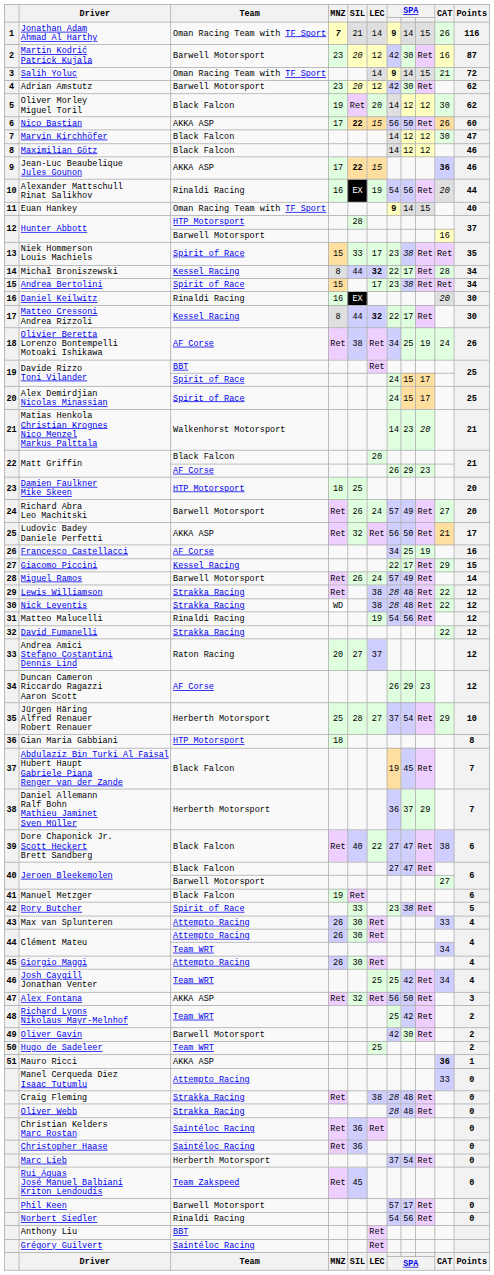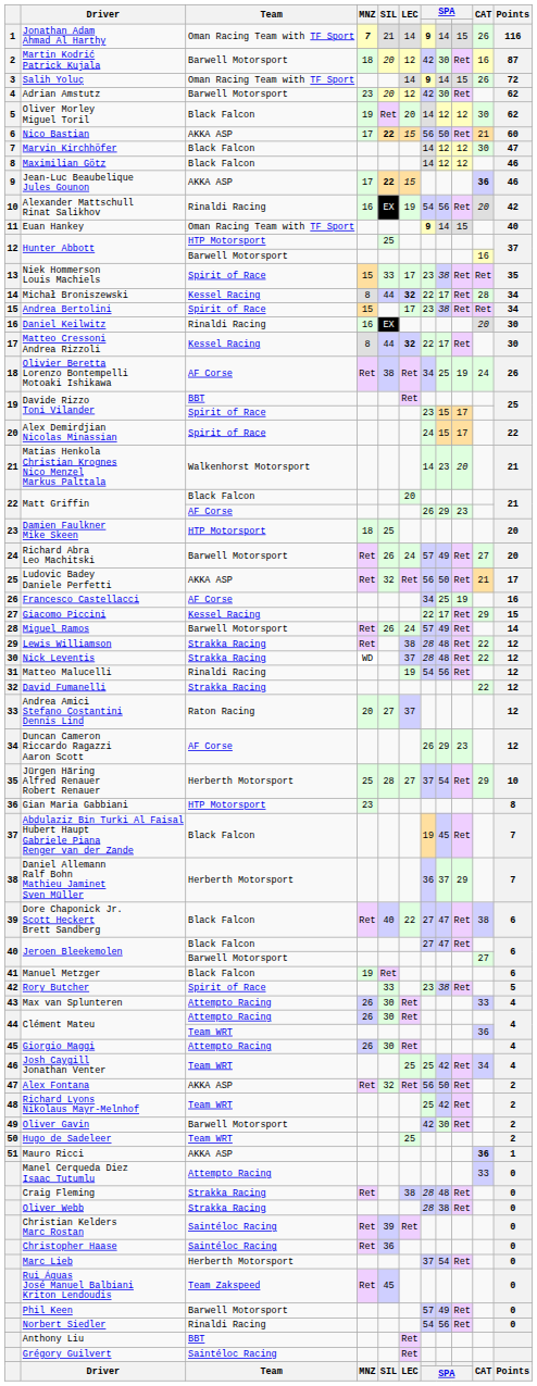 <table class="wikitable" style="font-size: 85%; text-align:center;">
 <tr>
 <th rowspan=2></th>
 <th rowspan=2>Driver</th>
 <th rowspan=2>Team</th>
 <th rowspan=2>MNZ<br></th>
 <th rowspan=2>SIL<br></th>
 <th rowspan=2>LEC<br></th>
 <th colspan=3><a href='#'>SPA</a><br></th>
 <th rowspan=2>CAT<br></th>
 <th rowspan=2>Points</th>
 </tr>
 <tr>
 <th></th>
 <th></th>
 <th></th>
 </tr>
 <tr>
 <th>1</th>
 <td align=left> <a href='#'>Jonathan Adam</a><br> <a href='#'>Ahmad Al Harthy</a></td>
 <td align=left> Oman Racing Team with <a href='#'>TF Sport</a></td>
 <td style="background:#FFFFBF;"><strong><em>7</em></strong></td>
 <td style="background:#DFDFDF;">21</td>
 <td style="background:#DFDFDF;">14</td>
 <td style="background:#FFFFBF;"><strong>9</strong></td>
 <td style="background:#DFDFDF;">14</td>
 <td style="background:#DFDFDF;">15</td>
 <td style="background:#DFFFDF;">26</td>
 <th>116</th>
 </tr>
 <tr>
 <th>2</th>
 <td align=left> <a href='#'>Martin Kodrić</a><br> <a href='#'>Patrick Kujala</a></td>
 <td align=left> Barwell Motorsport</td>
-<td style="background:#DFFFDF;">23</td>
+<td style="background:#DFFFDF;">18</td>
 <td style="background:#FFFFBF;"><em>20</em></td>
 <td style="background:#FFFFBF;">12</td>
 <td style="background:#CFCFFF;">42</td>
 <td style="background:#DFFFDF;">30</td>
 <td style="background:#EFCFFF;">Ret</td>
 <td style="background:#FFFFBF;">16</td>
 <th>87</th>
 </tr>
 <tr>
 <th>3</th>
 <td align=left> <a href='#'>Salih Yoluç</a></td>
 <td align=left> Oman Racing Team with <a href='#'>TF Sport</a></td>
 <td></td>
 <td></td>
 <td style="background:#DFDFDF;">14</td>
 <td style="background:#FFFFBF;"><strong>9</strong></td>
 <td style="background:#DFDFDF;">14</td>
 <td style="background:#DFDFDF;">15</td>
-<td style="background:#DFFFDF;">21</td>
+<td style="background:#DFFFDF;">26</td>
 <th>72</th>
 </tr>
 <tr>
 <th>4</th>
 <td align=left> Adrian Amstutz</td>
 <td align=left> Barwell Motorsport</td>
 <td style="background:#DFFFDF;">23</td>
 <td style="background:#FFFFBF;"><em>20</em></td>
 <td style="background:#FFFFBF;">12</td>
 <td style="background:#CFCFFF;">42</td>
 <td style="background:#DFFFDF;">30</td>
 <td style="background:#EFCFFF;">Ret</td>
 <td></td>
 <th>62</th>
 </tr>
 <tr>
 <th>5</th>
 <td align=left> Oliver Morley<br> Miguel Toril</td>
 <td align=left> Black Falcon</td>
 <td style="background:#DFFFDF;">19</td>
 <td style="background:#EFCFFF;">Ret</td>
 <td style="background:#DFFFDF;">20</td>
 <td style="background:#DFDFDF;">14</td>
 <td style="background:#FFFFBF;">12</td>
 <td style="background:#FFFFBF;">12</td>
 <td style="background:#DFFFDF;">30</td>
 <th>62</th>
 </tr>
 <tr>
 <th>6</th>
 <td align=left> <a href='#'>Nico Bastian</a></td>
 <td align=left> AKKA ASP</td>
 <td style="background:#DFFFDF;">17</td>
 <td style="background:#FFDF9F;"><strong>22</strong></td>
 <td style="background:#FFDF9F;"><em>15</em></td>
 <td style="background:#CFCFFF;">56</td>
 <td style="background:#CFCFFF;">50</td>
 <td style="background:#EFCFFF;">Ret</td>
-<td style="background:#FFDF9F;">26</td>
+<td style="background:#FFDF9F;">21</td>
 <th>60</th>
 </tr>
 <tr>
 <th>7</th>
 <td align=left> <a href='#'>Marvin Kirchhöfer</a></td>
 <td align=left> Black Falcon</td>
 <td></td>
 <td></td>
 <td></td>
 <td style="background:#DFDFDF;">14</td>
 <td style="background:#FFFFBF;">12</td>
 <td style="background:#FFFFBF;">12</td>
 <td style="background:#DFFFDF;">30</td>
 <th>47</th>
 </tr>
 <tr>
 <th>8</th>
 <td align=left> <a href='#'>Maximilian Götz</a></td>
 <td align=left> Black Falcon</td>
 <td></td>
 <td></td>
 <td></td>
 <td style="background:#DFDFDF;">14</td>
 <td style="background:#FFFFBF;">12</td>
 <td style="background:#FFFFBF;">12</td>
 <td></td>
 <th>46</th>
 </tr>
 <tr>
 <th>9</th>
 <td align=left> Jean-Luc Beaubelique<br> <a href='#'>Jules Gounon</a></td>
 <td align=left> AKKA ASP</td>
 <td style="background:#DFFFDF;">17</td>
 <td style="background:#FFDF9F;"><strong>22</strong></td>
 <td style="background:#FFDF9F;"><em>15</em></td>
 <td></td>
 <td></td>
 <td></td>
 <td style="background:#CFCFFF;"><strong>36</strong></td>
 <th>46</th>
 </tr>
 <tr>
 <th>10</th>
 <td align=left> Alexander Mattschull<br> Rinat Salikhov</td>
 <td align=left> Rinaldi Racing</td>
 <td style="background:#DFFFDF;">16</td>
 <td style="background:#000000; color:white;">EX</td>
 <td style="background:#DFFFDF;">19</td>
 <td style="background:#CFCFFF;">54</td>
 <td style="background:#CFCFFF;">56</td>
 <td style="background:#EFCFFF;">Ret</td>
 <td style="background:#DFDFDF;"><em>20</em></td>
-<th>44</th>
+<th>42</th>
 </tr>
 <tr>
 <th>11</th>
 <td align=left> Euan Hankey</td>
 <td align=left> Oman Racing Team with <a href='#'>TF Sport</a></td>
 <td></td>
 <td></td>
 <td></td>
 <td style="background:#FFFFBF;"><strong>9</strong></td>
 <td style="background:#DFDFDF;">14</td>
 <td style="background:#DFDFDF;">15</td>
 <td></td>
 <th>40</th>
 </tr>
 <tr>
 <th rowspan=2>12</th>
 <td rowspan=2 align=left> <a href='#'>Hunter Abbott</a></td>
 <td align=left> <a href='#'>HTP Motorsport</a></td>
 <td></td>
-<td style="background:#DFFFDF;">28</td>
+<td style="background:#DFFFDF;">25</td>
 <td></td>
 <td></td>
 <td></td>
 <td></td>
 <td></td>
 <th rowspan=2>37</th>
 </tr>
 <tr>
 <td align=left> Barwell Motorsport</td>
 <td></td>
 <td></td>
 <td></td>
 <td></td>
 <td></td>
 <td></td>
 <td style="background:#FFFFBF;">16</td>
 </tr>
 <tr>
 <th>13</th>
 <td align=left> Niek Hommerson<br> Louis Machiels</td>
 <td align=left> <a href='#'>Spirit of Race</a></td>
 <td style="background:#FFDF9F;">15</td>
 <td style="background:#DFFFDF;">33</td>
 <td style="background:#DFFFDF;">17</td>
 <td style="background:#DFFFDF;">23</td>
 <td style="background:#CFCFFF;"><em>38</em></td>
 <td style="background:#EFCFFF;">Ret</td>
 <td style="background:#EFCFFF;">Ret</td>
 <th>35</th>
 </tr>
 <tr>
 <th>14</th>
 <td align=left> Michał Broniszewski</td>
 <td align=left> <a href='#'>Kessel Racing</a></td>
 <td style="background:#DFDFDF;">8</td>
 <td style="background:#CFCFFF;">44</td>
 <td style="background:#CFCFFF;"><strong>32</strong></td>
 <td style="background:#DFFFDF;">22</td>
 <td style="background:#DFFFDF;">17</td>
 <td style="background:#EFCFFF;">Ret</td>
 <td style="background:#DFFFDF;">28</td>
 <th>34</th>
 </tr>
 <tr>
 <th>15</th>
 <td align=left> <a href='#'>Andrea Bertolini</a></td>
 <td align=left> <a href='#'>Spirit of Race</a></td>
 <td style="background:#FFDF9F;">15</td>
 <td></td>
 <td style="background:#DFFFDF;">17</td>
 <td style="background:#DFFFDF;">23</td>
 <td style="background:#CFCFFF;"><em>38</em></td>
 <td style="background:#EFCFFF;">Ret</td>
 <td style="background:#EFCFFF;">Ret</td>
 <th>34</th>
 </tr>
 <tr>
 <th>16</th>
 <td align=left> <a href='#'>Daniel Keilwitz</a></td>
 <td align=left> Rinaldi Racing</td>
 <td style="background:#DFFFDF;">16</td>
 <td style="background:#000000; color:white;">EX</td>
 <td></td>
 <td></td>
 <td></td>
 <td></td>
 <td style="background:#DFDFDF;"><em>20</em></td>
 <th>30</th>
 </tr>
 <tr>
 <th>17</th>
 <td align=left> <a href='#'>Matteo Cressoni</a><br> Andrea Rizzoli</td>
 <td align=left> <a href='#'>Kessel Racing</a></td>
 <td style="background:#DFDFDF;">8</td>
 <td style="background:#CFCFFF;">44</td>
 <td style="background:#CFCFFF;"><strong>32</strong></td>
 <td style="background:#DFFFDF;">22</td>
 <td style="background:#DFFFDF;">17</td>
 <td style="background:#EFCFFF;">Ret</td>
 <td></td>
 <th>30</th>
 </tr>
 <tr>
 <th>18</th>
 <td align=left> <a href='#'>Olivier Beretta</a><br> Lorenzo Bontempelli<br> Motoaki Ishikawa</td>
 <td align=left> <a href='#'>AF Corse</a></td>
 <td style="background:#EFCFFF;">Ret</td>
 <td style="background:#CFCFFF;">38</td>
 <td style="background:#EFCFFF;">Ret</td>
 <td style="background:#CFCFFF;">34</td>
 <td style="background:#DFFFDF;">25</td>
 <td style="background:#DFFFDF;">19</td>
 <td style="background:#DFFFDF;">24</td>
 <th>26</th>
 </tr>
 <tr>
 <th rowspan=2>19</th>
 <td rowspan=2 align=left> Davide Rizzo<br> <a href='#'>Toni Vilander</a></td>
 <td align=left> <a href='#'>BBT</a></td>
 <td></td>
 <td></td>
 <td style="background:#EFCFFF;">Ret</td>
 <td></td>
 <td></td>
 <td></td>
 <td></td>
 <th rowspan=2>25</th>
 </tr>
 <tr>
 <td align=left> <a href='#'>Spirit of Race</a></td>
 <td></td>
 <td></td>
 <td></td>
-<td style="background:#DFFFDF;">24</td>
+<td style="background:#DFFFDF;">23</td>
 <td style="background:#FFDF9F;">15</td>
 <td style="background:#FFDF9F;">17</td>
 <td></td>
 </tr>
 <tr>
 <th>20</th>
 <td align=left> Alex Demirdjian<br> <a href='#'>Nicolas Minassian</a></td>
 <td align=left> <a href='#'>Spirit of Race</a></td>
 <td></td>
 <td></td>
 <td></td>
 <td style="background:#DFFFDF;">24</td>
 <td style="background:#FFDF9F;">15</td>
 <td style="background:#FFDF9F;">17</td>
 <td></td>
-<th>25</th>
+<th>22</th>
 </tr>
 <tr>
 <th>21</th>
 <td align=left> Matias Henkola<br> <a href='#'>Christian Krognes</a><br> <a href='#'>Nico Menzel</a><br> <a href='#'>Markus Palttala</a></td>
 <td align=left> Walkenhorst Motorsport</td>
 <td></td>
 <td></td>
 <td></td>
 <td style="background:#DFFFDF;">14</td>
 <td style="background:#DFFFDF;">23</td>
 <td style="background:#DFFFDF;"><em>20</em></td>
 <td></td>
 <th>21</th>
 </tr>
 <tr>
 <th rowspan=2>22</th>
 <td rowspan=2 align=left> Matt Griffin</td>
 <td align=left> Black Falcon</td>
 <td></td>
 <td></td>
 <td style="background:#DFFFDF;">20</td>
 <td></td>
 <td></td>
 <td></td>
 <td></td>
 <th rowspan=2>21</th>
 </tr>
 <tr>
 <td align=left> <a href='#'>AF Corse</a></td>
 <td></td>
 <td></td>
 <td></td>
 <td style="background:#DFFFDF;">26</td>
 <td style="background:#DFFFDF;">29</td>
 <td style="background:#DFFFDF;">23</td>
 <td></td>
 </tr>
 <tr>
 <th>23</th>
 <td align=left> <a href='#'>Damien Faulkner</a><br> <a href='#'>Mike Skeen</a></td>
 <td align=left> <a href='#'>HTP Motorsport</a></td>
 <td style="background:#DFFFDF;">18</td>
 <td style="background:#DFFFDF;">25</td>
 <td></td>
 <td></td>
 <td></td>
 <td></td>
 <td></td>
 <th>20</th>
 </tr>
 <tr>
 <th>24</th>
 <td align=left> Richard Abra<br> Leo Machitski</td>
 <td align=left> Barwell Motorsport</td>
 <td style="background:#EFCFFF;">Ret</td>
 <td style="background:#DFFFDF;">26</td>
 <td style="background:#DFFFDF;">24</td>
 <td style="background:#CFCFFF;">57</td>
 <td style="background:#CFCFFF;">49</td>
 <td style="background:#EFCFFF;">Ret</td>
 <td style="background:#DFFFDF;">27</td>
 <th>20</th>
 </tr>
 <tr>
 <th>25</th>
 <td align=left> Ludovic Badey<br> Daniele Perfetti</td>
 <td align=left> AKKA ASP</td>
 <td style="background:#EFCFFF;">Ret</td>
 <td style="background:#DFFFDF;">32</td>
 <td style="background:#EFCFFF;">Ret</td>
 <td style="background:#CFCFFF;">56</td>
 <td style="background:#CFCFFF;">50</td>
 <td style="background:#EFCFFF;">Ret</td>
 <td style="background:#FFDF9F;">21</td>
 <th>17</th>
 </tr>
 <tr>
 <th>26</th>
 <td align=left> <a href='#'>Francesco Castellacci</a></td>
 <td align=left> <a href='#'>AF Corse</a></td>
 <td></td>
 <td></td>
 <td></td>
 <td style="background:#CFCFFF;">34</td>
 <td style="background:#DFFFDF;">25</td>
 <td style="background:#DFFFDF;">19</td>
 <td></td>
 <th>16</th>
 </tr>
 <tr>
 <th>27</th>
 <td align=left> <a href='#'>Giacomo Piccini</a></td>
 <td align=left> <a href='#'>Kessel Racing</a></td>
 <td></td>
 <td></td>
 <td></td>
 <td style="background:#DFFFDF;">22</td>
 <td style="background:#DFFFDF;">17</td>
 <td style="background:#EFCFFF;">Ret</td>
 <td style="background:#DFFFDF;">29</td>
 <th>15</th>
 </tr>
 <tr>
 <th>28</th>
 <td align=left> <a href='#'>Miguel Ramos</a></td>
 <td align=left> Barwell Motorsport</td>
 <td style="background:#EFCFFF;">Ret</td>
 <td style="background:#DFFFDF;">26</td>
 <td style="background:#DFFFDF;">24</td>
 <td style="background:#CFCFFF;">57</td>
 <td style="background:#CFCFFF;">49</td>
 <td style="background:#EFCFFF;">Ret</td>
 <td></td>
 <th>14</th>
 </tr>
 <tr>
 <th>29</th>
 <td align=left> <a href='#'>Lewis Williamson</a></td>
 <td align=left> <a href='#'>Strakka Racing</a></td>
 <td style="background:#EFCFFF;">Ret</td>
 <td></td>
 <td style="background:#CFCFFF;">38</td>
 <td style="background:#CFCFFF;"><em>28</em></td>
 <td style="background:#CFCFFF;">48</td>
 <td style="background:#EFCFFF;">Ret</td>
 <td style="background:#DFFFDF;">22</td>
 <th>12</th>
 </tr>
 <tr>
 <th>30</th>
 <td align=left> <a href='#'>Nick Leventis</a></td>
 <td align=left> <a href='#'>Strakka Racing</a></td>
 <td style="background:#FFFFFF;">WD</td>
 <td></td>
-<td style="background:#CFCFFF;">38</td>
+<td style="background:#CFCFFF;">37</td>
 <td style="background:#CFCFFF;"><em>28</em></td>
 <td style="background:#CFCFFF;">48</td>
 <td style="background:#EFCFFF;">Ret</td>
 <td style="background:#DFFFDF;">22</td>
 <th>12</th>
 </tr>
 <tr>
 <th>31</th>
 <td align=left> Matteo Malucelli</td>
 <td align=left> Rinaldi Racing</td>
 <td></td>
 <td></td>
 <td style="background:#DFFFDF;">19</td>
 <td style="background:#CFCFFF;">54</td>
 <td style="background:#CFCFFF;">56</td>
 <td style="background:#EFCFFF;">Ret</td>
 <td></td>
 <th>12</th>
 </tr>
 <tr>
 <th>32</th>
 <td align=left> <a href='#'>David Fumanelli</a></td>
 <td align=left> <a href='#'>Strakka Racing</a></td>
 <td></td>
 <td></td>
 <td></td>
 <td></td>
 <td></td>
 <td></td>
 <td style="background:#DFFFDF;">22</td>
 <th>12</th>
 </tr>
 <tr>
 <th>33</th>
 <td align=left> Andrea Amici<br> <a href='#'>Stefano Costantini</a><br> <a href='#'>Dennis Lind</a></td>
 <td align=left> Raton Racing</td>
 <td style="background:#DFFFDF;">20</td>
 <td style="background:#DFFFDF;">27</td>
 <td style="background:#CFCFFF;">37</td>
 <td></td>
 <td></td>
 <td></td>
 <td></td>
 <th>12</th>
 </tr>
 <tr>
 <th>34</th>
 <td align=left> Duncan Cameron<br> Riccardo Ragazzi<br> Aaron Scott</td>
 <td align=left> <a href='#'>AF Corse</a></td>
 <td></td>
 <td></td>
 <td></td>
 <td style="background:#DFFFDF;">26</td>
 <td style="background:#DFFFDF;">29</td>
 <td style="background:#DFFFDF;">23</td>
 <td></td>
 <th>12</th>
 </tr>
 <tr>
 <th>35</th>
 <td align=left> Jürgen Häring<br> Alfred Renauer<br> Robert Renauer</td>
 <td align=left> Herberth Motorsport</td>
 <td style="background:#DFFFDF;">25</td>
 <td style="background:#DFFFDF;">28</td>
 <td style="background:#DFFFDF;">27</td>
 <td style="background:#CFCFFF;">37</td>
 <td style="background:#CFCFFF;">54</td>
 <td style="background:#EFCFFF;">Ret</td>
 <td style="background:#DFFFDF;">29</td>
 <th>10</th>
 </tr>
 <tr>
 <th>36</th>
 <td align=left> Gian Maria Gabbiani</td>
 <td align=left> <a href='#'>HTP Motorsport</a></td>
-<td style="background:#DFFFDF;">18</td>
+<td style="background:#DFFFDF;">23</td>
 <td></td>
 <td></td>
 <td></td>
 <td></td>
 <td></td>
 <td></td>
 <th>8</th>
 </tr>
 <tr>
 <th>37</th>
 <td align=left> <a href='#'>Abdulaziz Bin Turki Al Faisal</a><br> Hubert Haupt<br> <a href='#'>Gabriele Piana</a><br> <a href='#'>Renger van der Zande</a></td>
 <td align=left> Black Falcon</td>
 <td></td>
 <td></td>
 <td></td>
 <td style="background:#FFDF9F;">19</td>
 <td style="background:#CFCFFF;">45</td>
 <td style="background:#EFCFFF;">Ret</td>
 <td></td>
 <th>7</th>
 </tr>
 <tr>
 <th>38</th>
 <td align=left> Daniel Allemann<br> Ralf Bohn<br> <a href='#'>Mathieu Jaminet</a><br> <a href='#'>Sven Müller</a></td>
 <td align=left> Herberth Motorsport</td>
 <td></td>
 <td></td>
 <td></td>
 <td style="background:#CFCFFF;">36</td>
 <td style="background:#DFFFDF;">37</td>
 <td style="background:#DFFFDF;">29</td>
 <td></td>
 <th>7</th>
 </tr>
 <tr>
 <th>39</th>
 <td align=left> Dore Chaponick Jr.<br> <a href='#'>Scott Heckert</a><br> Brett Sandberg</td>
 <td align=left> Black Falcon</td>
 <td style="background:#EFCFFF;">Ret</td>
 <td style="background:#CFCFFF;">40</td>
 <td style="background:#DFFFDF;">22</td>
 <td style="background:#CFCFFF;">27</td>
 <td style="background:#CFCFFF;">47</td>
 <td style="background:#EFCFFF;">Ret</td>
 <td style="background:#CFCFFF;">38</td>
 <th>6</th>
 </tr>
 <tr>
 <th rowspan=2>40</th>
 <td rowspan=2 align=left> <a href='#'>Jeroen Bleekemolen</a></td>
 <td align=left> Black Falcon</td>
 <td></td>
 <td></td>
 <td></td>
 <td style="background:#CFCFFF;">27</td>
 <td style="background:#CFCFFF;">47</td>
 <td style="background:#EFCFFF;">Ret</td>
 <td></td>
 <th rowspan=2>6</th>
 </tr>
 <tr>
 <td align=left> Barwell Motorsport</td>
 <td></td>
 <td></td>
 <td></td>
 <td></td>
 <td></td>
 <td></td>
 <td style="background:#DFFFDF;">27</td>
 </tr>
 <tr>
 <th>41</th>
 <td align=left> Manuel Metzger</td>
 <td align=left> Black Falcon</td>
 <td style="background:#DFFFDF;">19</td>
 <td style="background:#EFCFFF;">Ret</td>
 <td></td>
 <td></td>
 <td></td>
 <td></td>
 <td></td>
 <th>6</th>
 </tr>
 <tr>
 <th>42</th>
 <td align=left> <a href='#'>Rory Butcher</a></td>
 <td align=left> <a href='#'>Spirit of Race</a></td>
 <td></td>
 <td style="background:#DFFFDF;">33</td>
 <td></td>
 <td style="background:#DFFFDF;">23</td>
 <td style="background:#CFCFFF;"><em>38</em></td>
 <td style="background:#EFCFFF;">Ret</td>
 <td></td>
 <th>5</th>
 </tr>
 <tr>
 <th>43</th>
 <td align=left> Max van Splunteren</td>
 <td align=left> <a href='#'>Attempto Racing</a></td>
 <td style="background:#CFCFFF;">26</td>
 <td style="background:#DFFFDF;">30</td>
 <td style="background:#EFCFFF;">Ret</td>
 <td></td>
 <td></td>
 <td></td>
 <td style="background:#CFCFFF;">33</td>
 <th>4</th>
 </tr>
 <tr>
 <th rowspan=2>44</th>
 <td rowspan=2 align=left> Clément Mateu</td>
 <td align=left> <a href='#'>Attempto Racing</a></td>
 <td style="background:#CFCFFF;">26</td>
 <td style="background:#DFFFDF;">30</td>
 <td style="background:#EFCFFF;">Ret</td>
 <td></td>
 <td></td>
 <td></td>
 <td></td>
 <th rowspan=2>4</th>
 </tr>
 <tr>
 <td align=left> <a href='#'>Team WRT</a></td>
 <td></td>
 <td></td>
 <td></td>
 <td></td>
 <td></td>
 <td></td>
-<td style="background:#CFCFFF;">34</td>
+<td style="background:#CFCFFF;">36</td>
 </tr>
 <tr>
 <th>45</th>
 <td align=left> <a href='#'>Giorgio Maggi</a></td>
 <td align=left> <a href='#'>Attempto Racing</a></td>
 <td style="background:#CFCFFF;">26</td>
 <td style="background:#DFFFDF;">30</td>
 <td style="background:#EFCFFF;">Ret</td>
 <td></td>
 <td></td>
 <td></td>
 <td></td>
 <th>4</th>
 </tr>
 <tr>
 <th>46</th>
 <td align=left> <a href='#'>Josh Caygill</a><br> Jonathan Venter</td>
 <td align=left> <a href='#'>Team WRT</a></td>
 <td></td>
 <td></td>
 <td style="background:#DFFFDF;">25</td>
 <td style="background:#DFFFDF;">25</td>
 <td style="background:#CFCFFF;">42</td>
 <td style="background:#EFCFFF;">Ret</td>
 <td style="background:#CFCFFF;">34</td>
 <th>4</th>
 </tr>
 <tr>
 <th>47</th>
 <td align=left> <a href='#'>Alex Fontana</a></td>
 <td align=left> AKKA ASP</td>
 <td style="background:#EFCFFF;">Ret</td>
 <td style="background:#DFFFDF;">32</td>
 <td style="background:#EFCFFF;">Ret</td>
 <td style="background:#CFCFFF;">56</td>
 <td style="background:#CFCFFF;">50</td>
 <td style="background:#EFCFFF;">Ret</td>
 <td></td>
-<th>3</th>
+<th>2</th>
 </tr>
 <tr>
 <th>48</th>
 <td align=left> <a href='#'>Richard Lyons</a><br> <a href='#'>Nikolaus Mayr-Melnhof</a></td>
 <td align=left> <a href='#'>Team WRT</a></td>
 <td></td>
 <td></td>
 <td></td>
 <td style="background:#DFFFDF;">25</td>
 <td style="background:#CFCFFF;">42</td>
 <td style="background:#EFCFFF;">Ret</td>
 <td></td>
 <th>2</th>
 </tr>
 <tr>
 <th>49</th>
 <td align=left> <a href='#'>Oliver Gavin</a></td>
 <td align=left> Barwell Motorsport</td>
 <td></td>
 <td></td>
 <td></td>
 <td style="background:#CFCFFF;">42</td>
 <td style="background:#DFFFDF;">30</td>
 <td style="background:#EFCFFF;">Ret</td>
 <td></td>
 <th>2</th>
 </tr>
 <tr>
 <th>50</th>
 <td align=left> <a href='#'>Hugo de Sadeleer</a></td>
 <td align=left> <a href='#'>Team WRT</a></td>
 <td></td>
 <td></td>
 <td style="background:#DFFFDF;">25</td>
 <td></td>
 <td></td>
 <td></td>
 <td></td>
 <th>2</th>
 </tr>
 <tr>
 <th>51</th>
 <td align=left> Mauro Ricci</td>
 <td align=left> AKKA ASP</td>
 <td></td>
 <td></td>
 <td></td>
 <td></td>
 <td></td>
 <td></td>
 <td style="background:#CFCFFF;"><strong>36</strong></td>
 <th>1</th>
 </tr>
 <tr>
 <th></th>
 <td align=left> Manel Cerqueda Diez<br> <a href='#'>Isaac Tutumlu</a></td>
 <td align=left> <a href='#'>Attempto Racing</a></td>
 <td></td>
 <td></td>
 <td></td>
 <td></td>
 <td></td>
 <td></td>
 <td style="background:#CFCFFF;">33</td>
 <th>0</th>
 </tr>
 <tr>
 <th></th>
 <td align=left> Craig Fleming</td>
 <td align=left> <a href='#'>Strakka Racing</a></td>
 <td style="background:#EFCFFF;">Ret</td>
 <td></td>
 <td style="background:#CFCFFF;">38</td>
 <td style="background:#CFCFFF;"><em>28</em></td>
 <td style="background:#CFCFFF;">48</td>
 <td style="background:#EFCFFF;">Ret</td>
 <td></td>
 <th>0</th>
 </tr>
 <tr>
 <th></th>
 <td align=left> <a href='#'>Oliver Webb</a></td>
 <td align=left> <a href='#'>Strakka Racing</a></td>
 <td></td>
 <td></td>
 <td></td>
 <td style="background:#CFCFFF;"><em>28</em></td>
-<td style="background:#CFCFFF;">48</td>
+<td style="background:#CFCFFF;">38</td>
 <td style="background:#EFCFFF;">Ret</td>
 <td></td>
 <th>0</th>
 </tr>
 <tr>
 <th></th>
 <td align=left> Christian Kelders<br> <a href='#'>Marc Rostan</a></td>
 <td align=left> <a href='#'>Saintéloc Racing</a></td>
 <td style="background:#EFCFFF;">Ret</td>
-<td style="background:#CFCFFF;">36</td>
+<td style="background:#CFCFFF;">39</td>
 <td style="background:#EFCFFF;">Ret</td>
 <td></td>
 <td></td>
 <td></td>
 <td></td>
 <th>0</th>
 </tr>
 <tr>
 <th></th>
 <td align=left> <a href='#'>Christopher Haase</a></td>
 <td align=left> <a href='#'>Saintéloc Racing</a></td>
 <td style="background:#EFCFFF;">Ret</td>
 <td style="background:#CFCFFF;">36</td>
 <td></td>
 <td></td>
 <td></td>
 <td></td>
 <td></td>
 <th>0</th>
 </tr>
 <tr>
 <th></th>
 <td align=left> <a href='#'>Marc Lieb</a></td>
 <td align=left> Herberth Motorsport</td>
 <td></td>
 <td></td>
 <td></td>
 <td style="background:#CFCFFF;">37</td>
 <td style="background:#CFCFFF;">54</td>
 <td style="background:#EFCFFF;">Ret</td>
 <td></td>
 <th>0</th>
 </tr>
 <tr>
 <th></th>
 <td align=left> <a href='#'>Rui Águas</a><br> <a href='#'>José Manuel Balbiani</a><br> <a href='#'>Kriton Lendoudis</a></td>
 <td align=left> <a href='#'>Team Zakspeed</a></td>
 <td style="background:#EFCFFF;">Ret</td>
 <td style="background:#CFCFFF;">45</td>
 <td></td>
 <td></td>
 <td></td>
 <td></td>
 <td></td>
 <th>0</th>
 </tr>
 <tr>
 <th></th>
 <td align=left> <a href='#'>Phil Keen</a></td>
 <td align=left> Barwell Motorsport</td>
 <td></td>
 <td></td>
 <td></td>
 <td style="background:#CFCFFF;">57</td>
-<td style="background:#CFCFFF;">17</td>
+<td style="background:#CFCFFF;">49</td>
 <td style="background:#EFCFFF;">Ret</td>
 <td></td>
 <th>0</th>
 </tr>
 <tr>
 <th></th>
 <td align=left> <a href='#'>Norbert Siedler</a></td>
 <td align=left> Rinaldi Racing</td>
 <td></td>
 <td></td>
 <td></td>
 <td style="background:#CFCFFF;">54</td>
 <td style="background:#CFCFFF;">56</td>
 <td style="background:#EFCFFF;">Ret</td>
 <td></td>
 <th>0</th>
 </tr>
 <tr>
 <th></th>
 <td align=left> Anthony Liu</td>
 <td align=left> <a href='#'>BBT</a></td>
 <td></td>
 <td></td>
 <td style="background:#EFCFFF;">Ret</td>
 <td></td>
 <td></td>
 <td></td>
 <td></td>
 <th></th>
 </tr>
 <tr>
 <th></th>
 <td align=left> <a href='#'>Grégory Guilvert</a></td>
 <td align=left> <a href='#'>Saintéloc Racing</a></td>
 <td></td>
 <td></td>
 <td style="background:#EFCFFF;">Ret</td>
 <td></td>
 <td></td>
 <td></td>
 <td></td>
 <th></th>
 </tr>
 <tr valign="top">
 <th valign=middle rowspan=2></th>
 <th valign=middle rowspan=2>Driver</th>
 <th valign=middle rowspan=2>Team</th>
 <th valign=middle rowspan=2>MNZ<br></th>
 <th valign=middle rowspan=2>SIL<br></th>
 <th valign=middle rowspan=2>LEC<br></th>
 <th></th>
 <th></th>
 <th></th>
 <th valign=middle rowspan=2>CAT<br></th>
 <th valign=middle rowspan=2>Points</th>
 </tr>
 <tr>
 <th colspan=3><a href='#'>SPA</a><br></th>
 </tr>
 </table>
